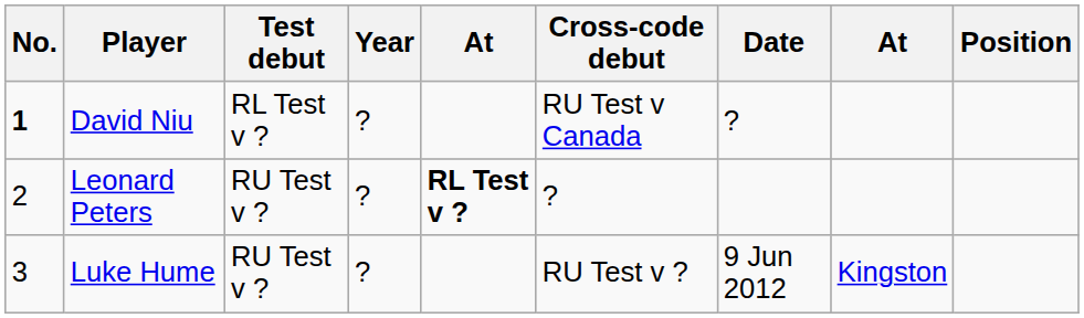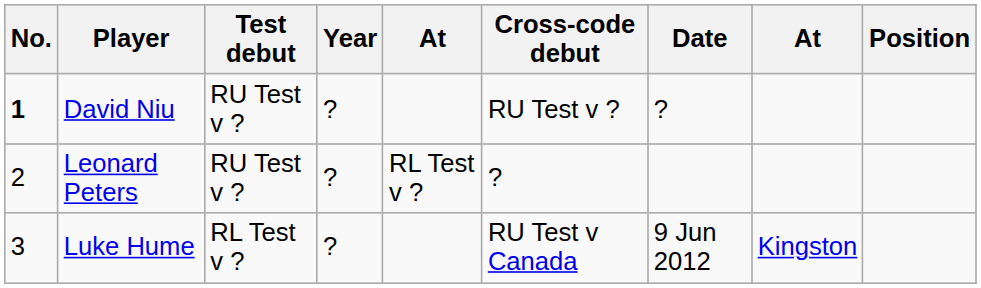 <table class="wikitable" align="center">
 <tr>
 <th>No.</th>
 <th>Player</th>
 <th>Test debut</th>
 <th>Year</th>
 <th>At</th>
 <th>Cross-code debut</th>
 <th>Date</th>
 <th>At</th>
 <th>Position</th>
 </tr>
 <tr>
 <td><strong>1</strong></td>
 <td><a href='#'>David Niu</a></td>
-<td>RL Test v ?</td>
+<td>RU Test v ?</td>
 <td>?</td>
 <td></td>
-<td>RU Test v <a href='#'>Canada</a></td>
+<td>RU Test v ?</td>
 <td>?</td>
 <td></td>
 <td></td>
 </tr>
 <tr>
 <td>2</td>
 <td><a href='#'>Leonard Peters</a></td>
 <td>RU Test v ?</td>
 <td>?</td>
-<td><strong>RL Test v ?</strong></td>
+<td>RL Test v ?</td>
 <td>?</td>
 <td></td>
 <td></td>
 </tr>
 <tr>
 <td>3</td>
 <td><a href='#'>Luke Hume</a></td>
-<td>RU Test v ?</td>
+<td>RL Test v ?</td>
 <td>?</td>
 <td></td>
-<td>RU Test v ?</td>
+<td>RU Test v <a href='#'>Canada</a></td>
 <td>9 Jun 2012</td>
 <td><a href='#'>Kingston</a></td>
 <td></td>
 </tr>
 </table>
